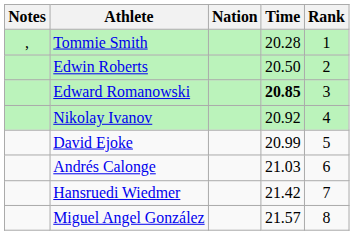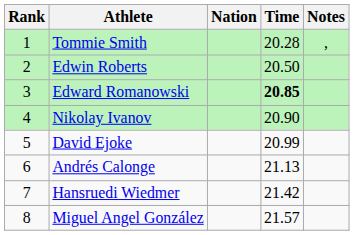 <table class="wikitable sortable" style="text-align:center">
 <tr>
-<th>Notes</th>
+<th>Rank</th>
 <th>Athlete</th>
 <th>Nation</th>
 <th>Time</th>
-<th>Rank</th>
+<th>Notes</th>
 </tr>
 <tr bgcolor=bbf3bb>
-<td>, </td>
+<td>1</td>
 <td align=left><a href='#'>Tommie Smith</a></td>
 <td align=left></td>
 <td>20.28</td>
-<td>1</td>
+<td>, </td>
 </tr>
 <tr bgcolor=bbf3bb>
-<td></td>
+<td>2</td>
 <td align=left><a href='#'>Edwin Roberts</a></td>
 <td align=left></td>
 <td>20.50</td>
-<td>2</td>
+<td></td>
 </tr>
 <tr bgcolor=bbf3bb>
-<td></td>
+<td>3</td>
 <td align=left><a href='#'>Edward Romanowski</a></td>
 <td align=left></td>
 <td><strong>20.85</strong></td>
-<td>3</td>
+<td></td>
 </tr>
 <tr bgcolor=bbf3bb>
-<td></td>
+<td>4</td>
 <td align=left><a href='#'>Nikolay Ivanov</a></td>
 <td align=left></td>
-<td>20.92</td>
-<td>4</td>
+<td>20.90</td>
+<td></td>
 </tr>
 <tr>
-<td></td>
+<td>5</td>
 <td align=left><a href='#'>David Ejoke</a></td>
 <td align=left></td>
 <td>20.99</td>
-<td>5</td>
+<td></td>
 </tr>
 <tr>
-<td></td>
+<td>6</td>
 <td align=left><a href='#'>Andrés Calonge</a></td>
 <td align=left></td>
-<td>21.03</td>
-<td>6</td>
+<td>21.13</td>
+<td></td>
 </tr>
 <tr>
-<td></td>
+<td>7</td>
 <td align=left><a href='#'>Hansruedi Wiedmer</a></td>
 <td align=left></td>
 <td>21.42</td>
-<td>7</td>
+<td></td>
 </tr>
 <tr>
-<td></td>
+<td>8</td>
 <td align=left><a href='#'>Miguel Angel González</a></td>
 <td align=left></td>
 <td>21.57</td>
-<td>8</td>
+<td></td>
 </tr>
 </table>
